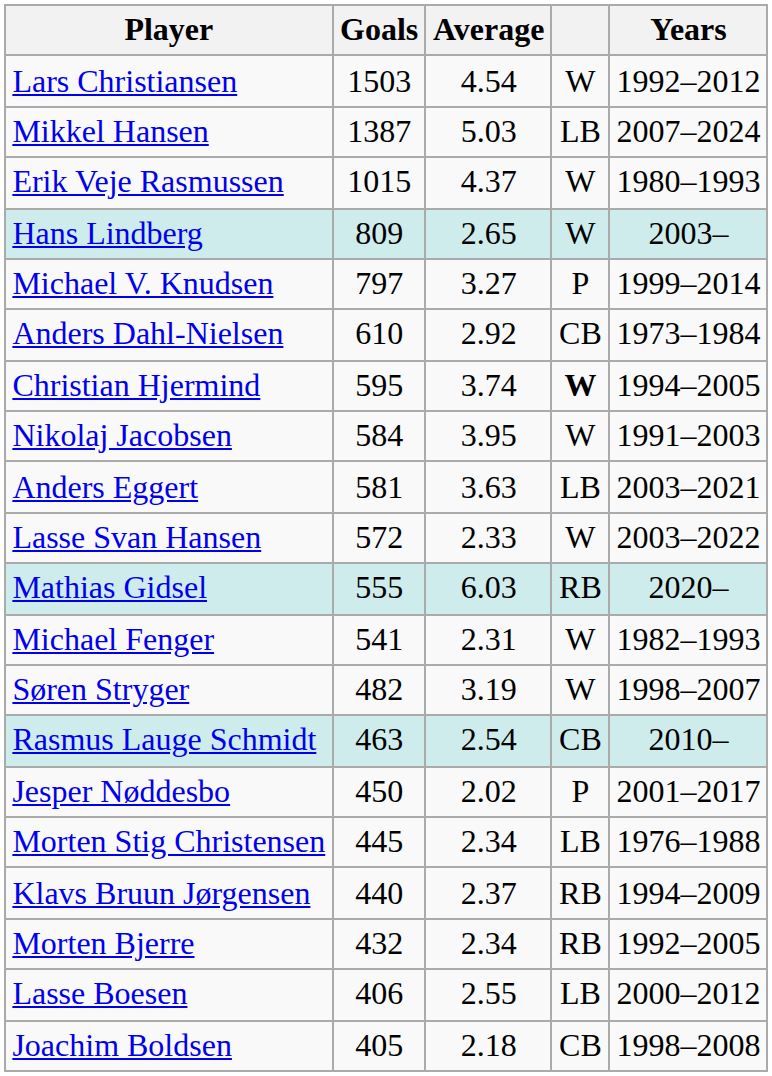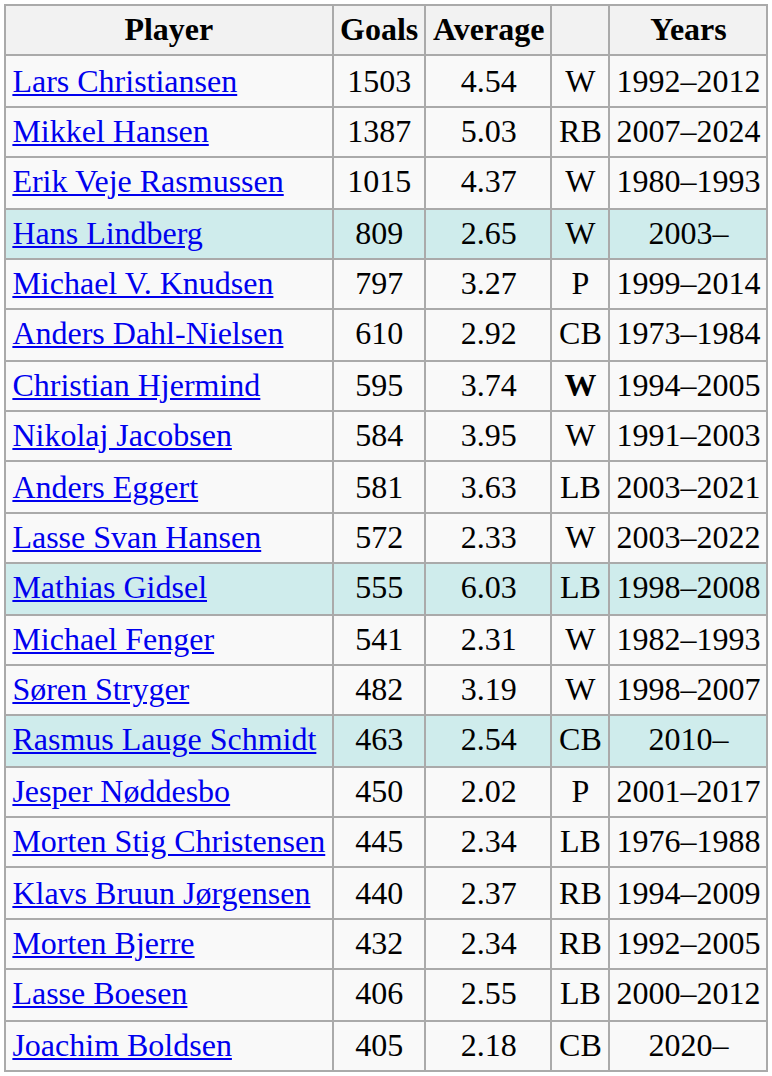 <table class="wikitable sortable static-row-numbers" border=1 style=text-align:center>
 <tr>
 <th>Player</th>
 <th>Goals</th>
 <th>Average</th>
 <th></th>
 <th>Years</th>
 </tr>
 <tr>
 <td style=text-align:left><a href='#'>Lars Christiansen</a></td>
 <td>1503</td>
 <td>4.54</td>
 <td>W</td>
 <td>1992–2012</td>
 </tr>
 <tr>
 <td style=text-align:left><a href='#'>Mikkel Hansen</a></td>
 <td>1387</td>
 <td>5.03</td>
-<td>LB</td>
+<td>RB</td>
 <td>2007–2024</td>
 </tr>
 <tr>
 <td style=text-align:left><a href='#'>Erik Veje Rasmussen</a></td>
 <td>1015</td>
 <td>4.37</td>
 <td>W</td>
 <td>1980–1993</td>
 </tr>
 <tr style="background:#CFECEC">
 <td style=text-align:left><a href='#'>Hans Lindberg</a></td>
 <td>809</td>
 <td>2.65</td>
 <td>W</td>
 <td>2003–</td>
 </tr>
 <tr>
 <td style=text-align:left><a href='#'>Michael V. Knudsen</a></td>
 <td>797</td>
 <td>3.27</td>
 <td>P</td>
 <td>1999–2014</td>
 </tr>
 <tr>
 <td style=text-align:left><a href='#'>Anders Dahl-Nielsen</a></td>
 <td>610</td>
 <td>2.92</td>
 <td>CB</td>
 <td>1973–1984</td>
 </tr>
 <tr>
 <td style=text-align:left><a href='#'>Christian Hjermind</a></td>
 <td>595</td>
 <td>3.74</td>
 <td><strong>W</strong></td>
 <td>1994–2005</td>
 </tr>
 <tr>
 <td style=text-align:left><a href='#'>Nikolaj Jacobsen</a></td>
 <td>584</td>
 <td>3.95</td>
 <td>W</td>
 <td>1991–2003</td>
 </tr>
 <tr>
 <td style=text-align:left><a href='#'>Anders Eggert</a></td>
 <td>581</td>
 <td>3.63</td>
 <td>LB</td>
 <td>2003–2021</td>
 </tr>
 <tr>
 <td style=text-align:left><a href='#'>Lasse Svan Hansen</a></td>
 <td>572</td>
 <td>2.33</td>
 <td>W</td>
 <td>2003–2022</td>
 </tr>
 <tr style="background:#CFECEC">
 <td style=text-align:left><a href='#'>Mathias Gidsel</a></td>
 <td>555</td>
 <td>6.03</td>
-<td>RB</td>
-<td>2020–</td>
+<td>LB</td>
+<td>1998–2008</td>
 </tr>
 <tr>
 <td style=text-align:left><a href='#'>Michael Fenger</a></td>
 <td>541</td>
 <td>2.31</td>
 <td>W</td>
 <td>1982–1993</td>
 </tr>
 <tr>
 <td style=text-align:left><a href='#'>Søren Stryger</a></td>
 <td>482</td>
 <td>3.19</td>
 <td>W</td>
 <td>1998–2007</td>
 </tr>
 <tr style="background:#CFECEC">
 <td style=text-align:left><a href='#'>Rasmus Lauge Schmidt</a></td>
 <td>463</td>
 <td>2.54</td>
 <td>CB</td>
 <td>2010–</td>
 </tr>
 <tr>
 <td style=text-align:left><a href='#'>Jesper Nøddesbo</a></td>
 <td>450</td>
 <td>2.02</td>
 <td>P</td>
 <td>2001–2017</td>
 </tr>
 <tr>
 <td style=text-align:left><a href='#'>Morten Stig Christensen</a></td>
 <td>445</td>
 <td>2.34</td>
 <td>LB</td>
 <td>1976–1988</td>
 </tr>
 <tr>
 <td style=text-align:left><a href='#'>Klavs Bruun Jørgensen</a></td>
 <td>440</td>
 <td>2.37</td>
 <td>RB</td>
 <td>1994–2009</td>
 </tr>
 <tr>
 <td style=text-align:left><a href='#'>Morten Bjerre</a></td>
 <td>432</td>
 <td>2.34</td>
 <td>RB</td>
 <td>1992–2005</td>
 </tr>
 <tr>
 <td style=text-align:left><a href='#'>Lasse Boesen</a></td>
 <td>406</td>
 <td>2.55</td>
 <td>LB</td>
 <td>2000–2012</td>
 </tr>
 <tr>
 <td style=text-align:left><a href='#'>Joachim Boldsen</a></td>
 <td>405</td>
 <td>2.18</td>
 <td>CB</td>
-<td>1998–2008</td>
+<td>2020–</td>
 </tr>
 </table>
